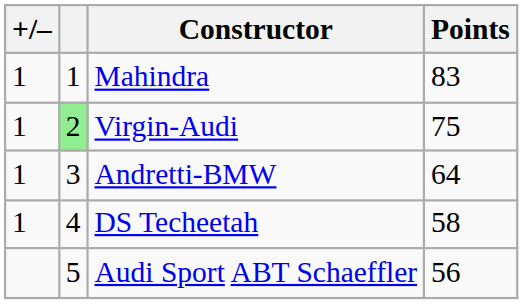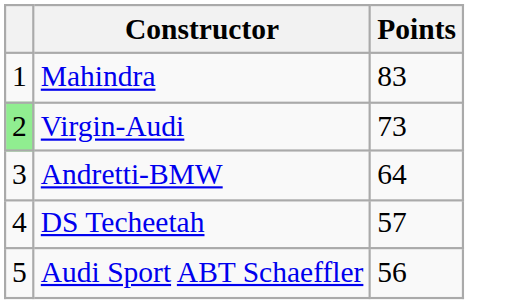 <table class="wikitable" style="font-size: 85%">
 <tr>
-<th scope="col">+/–</th>
 <th scope="col"></th>
 <th scope="col">Constructor</th>
 <th scope="col">Points</th>
 </tr>
 <tr>
-<td align="left"> 1</td>
 <td align="center">1</td>
 <td> <a href='#'>Mahindra</a></td>
 <td align="left">83</td>
 </tr>
 <tr>
-<td align="left"> 1</td>
 <td align="center" style="background: lightgreen;">2</td>
 <td> <a href='#'>Virgin-Audi</a></td>
-<td align="left">75</td>
+<td align="left">73</td>
 </tr>
 <tr>
-<td align="left"> 1</td>
 <td align="center">3</td>
 <td> <a href='#'>Andretti-BMW</a></td>
 <td align="left">64</td>
 </tr>
 <tr>
-<td align="left"> 1</td>
 <td align="center">4</td>
 <td> <a href='#'>DS Techeetah</a></td>
-<td align="left">58</td>
+<td align="left">57</td>
 </tr>
 <tr>
-<td align="left"></td>
 <td align="center">5</td>
 <td> <a href='#'>Audi Sport</a> <a href='#'>ABT Schaeffler</a></td>
 <td align="left">56</td>
 </tr>
 </table>
